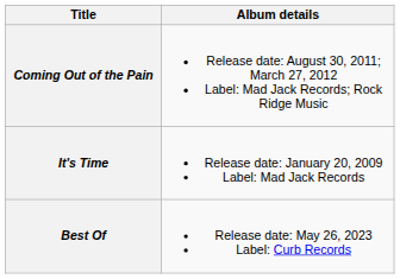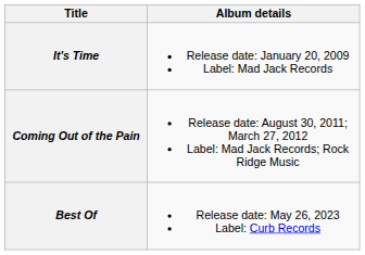 <table class="wikitable plainrowheaders" style="text-align:center;">
 <tr>
 <th style="width:12em;">Title</th>
 <th style="width:18em;">Album details</th>
 </tr>
 <tr>
+<th scope="row"><em>It's Time</em></th>
+<td><br><ul><li>Release date: January 20, 2009</li><li>Label: Mad Jack Records</li></ul></td>
+</tr>
+<tr>
 <th scope="row"><em>Coming Out of the Pain</em></th>
 <td><br><ul><li>Release date: August 30, 2011; March 27, 2012 </li><li>Label: Mad Jack Records; Rock Ridge Music </li></ul></td>
-</tr>
-<tr>
-<th scope="row"><em>It's Time</em></th>
-<td><br><ul><li>Release date: January 20, 2009</li><li>Label: Mad Jack Records</li></ul></td>
 </tr>
 <tr>
 <th scope="row"><em>Best Of</em></th>
 <td><br><ul><li>Release date: May 26, 2023</li><li>Label: <a href='#'>Curb Records</a></li></ul></td>
 </tr>
 </table>
